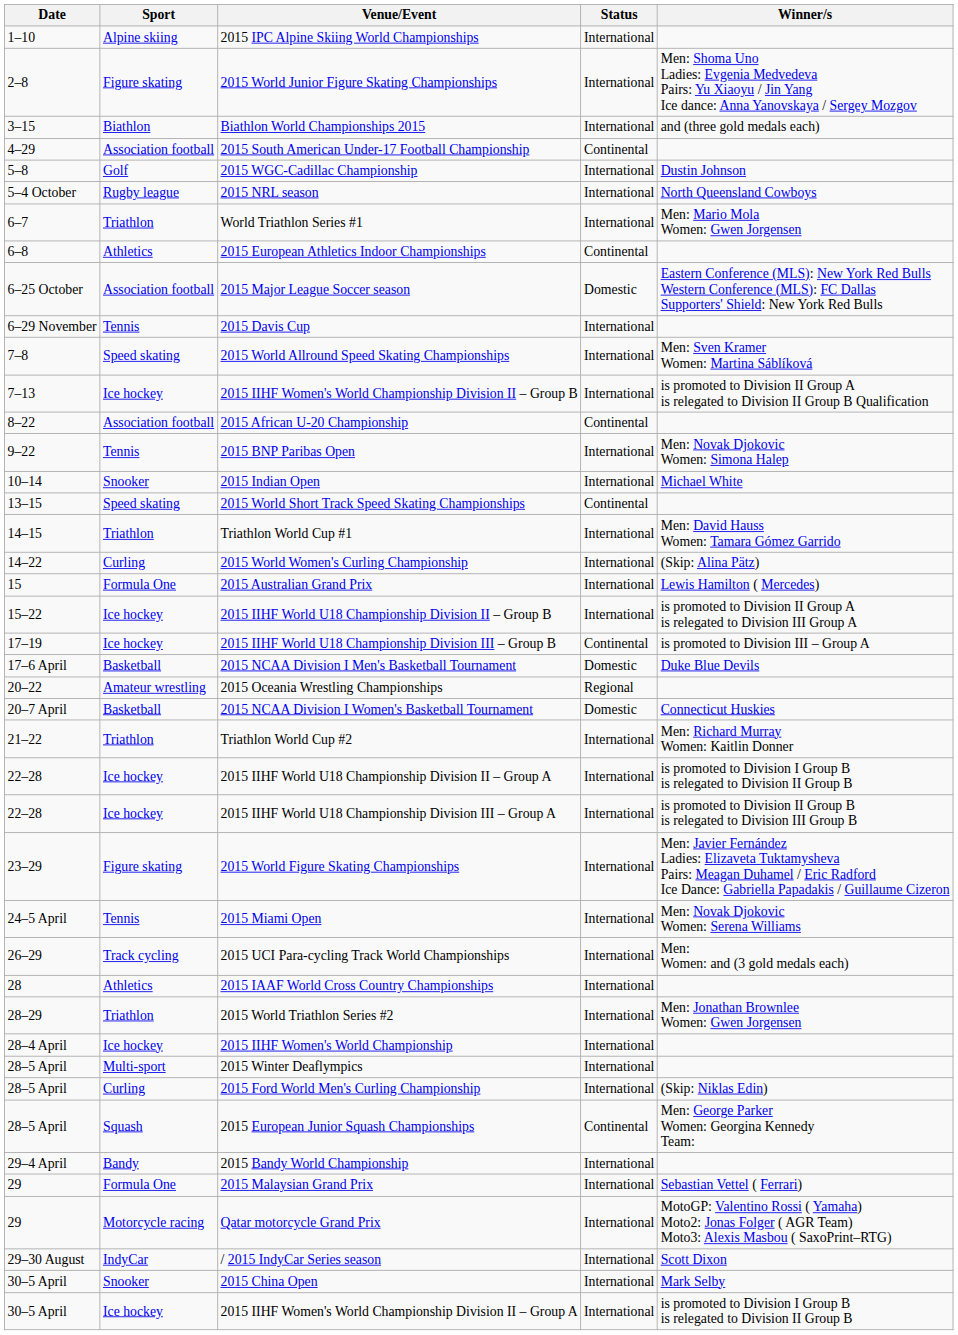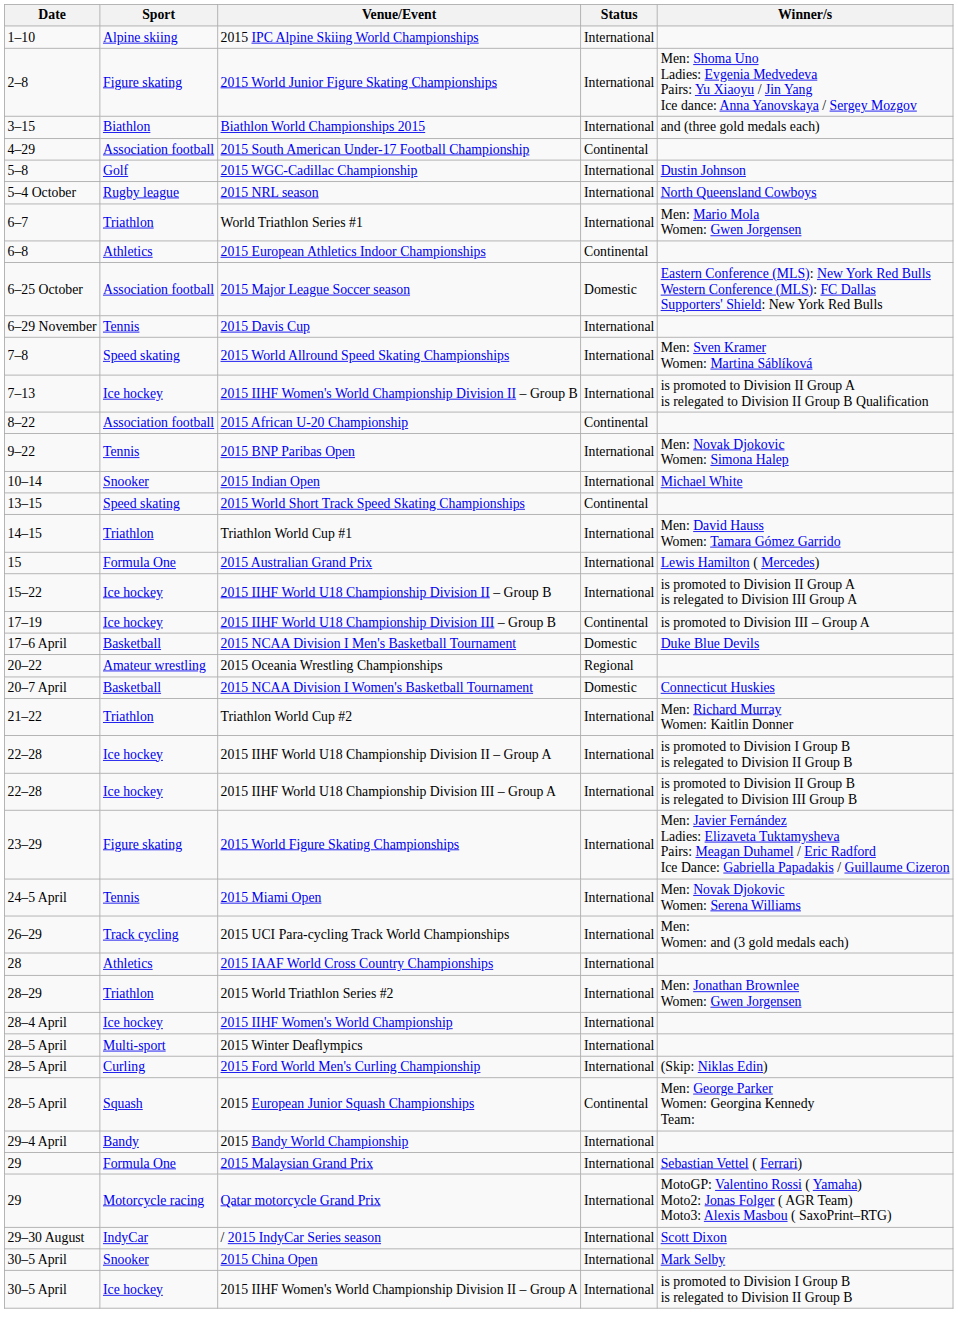 <table class="wikitable sortable">
 <tr>
 <th>Date</th>
 <th>Sport</th>
 <th>Venue/Event</th>
 <th>Status</th>
 <th>Winner/s</th>
 </tr>
 <tr>
 <td>1–10</td>
 <td><a href='#'>Alpine skiing</a></td>
 <td> 2015 <a href='#'>IPC Alpine Skiing World Championships</a></td>
 <td>International</td>
 <td></td>
 </tr>
 <tr>
 <td>2–8</td>
 <td><a href='#'>Figure skating</a></td>
 <td> <a href='#'>2015 World Junior Figure Skating Championships</a></td>
 <td>International</td>
 <td>Men:  <a href='#'>Shoma Uno</a><br>Ladies:  <a href='#'>Evgenia Medvedeva</a><br>Pairs:  <a href='#'>Yu Xiaoyu</a> / <a href='#'>Jin Yang</a><br>Ice dance:  <a href='#'>Anna Yanovskaya</a> / <a href='#'>Sergey Mozgov</a></td>
 </tr>
 <tr>
 <td>3–15</td>
 <td><a href='#'>Biathlon</a></td>
 <td> <a href='#'>Biathlon World Championships 2015</a></td>
 <td>International</td>
 <td> and  (three gold medals each)</td>
 </tr>
 <tr>
 <td>4–29</td>
 <td><a href='#'>Association football</a></td>
 <td> <a href='#'>2015 South American Under-17 Football Championship</a></td>
 <td>Continental</td>
 <td></td>
 </tr>
 <tr>
 <td>5–8</td>
 <td><a href='#'>Golf</a></td>
 <td> <a href='#'>2015 WGC-Cadillac Championship</a></td>
 <td>International</td>
 <td> <a href='#'>Dustin Johnson</a></td>
 </tr>
 <tr>
 <td>5–4 October</td>
 <td><a href='#'>Rugby league</a></td>
 <td> <a href='#'>2015 NRL season</a></td>
 <td>International</td>
 <td> <a href='#'>North Queensland Cowboys</a></td>
 </tr>
 <tr>
 <td>6–7</td>
 <td><a href='#'>Triathlon</a></td>
 <td> World Triathlon Series #1</td>
 <td>International</td>
 <td>Men:  <a href='#'>Mario Mola</a><br>Women:  <a href='#'>Gwen Jorgensen</a></td>
 </tr>
 <tr>
 <td>6–8</td>
 <td><a href='#'>Athletics</a></td>
 <td> <a href='#'>2015 European Athletics Indoor Championships</a></td>
 <td>Continental</td>
 <td></td>
 </tr>
 <tr>
 <td>6–25 October</td>
 <td><a href='#'>Association football</a></td>
 <td> <a href='#'>2015 Major League Soccer season</a></td>
 <td>Domestic</td>
 <td><a href='#'>Eastern Conference (MLS)</a>:  <a href='#'>New York Red Bulls</a><br><a href='#'>Western Conference (MLS)</a>:  <a href='#'>FC Dallas</a><br><a href='#'>Supporters' Shield</a>: New York Red Bulls</td>
 </tr>
 <tr>
 <td>6–29 November</td>
 <td><a href='#'>Tennis</a></td>
 <td><a href='#'>2015 Davis Cup</a></td>
 <td>International</td>
 <td></td>
 </tr>
 <tr>
 <td>7–8</td>
 <td><a href='#'>Speed skating</a></td>
 <td> <a href='#'>2015 World Allround Speed Skating Championships</a></td>
 <td>International</td>
 <td>Men:  <a href='#'>Sven Kramer</a><br>Women:  <a href='#'>Martina Sáblíková</a></td>
 </tr>
 <tr>
 <td>7–13</td>
 <td><a href='#'>Ice hockey</a></td>
 <td> <a href='#'>2015 IIHF Women's World Championship Division II</a> – Group B</td>
 <td>International</td>
 <td> is promoted to Division II Group A<br> is relegated to Division II Group B Qualification</td>
 </tr>
 <tr>
 <td>8–22</td>
 <td><a href='#'>Association football</a></td>
 <td> <a href='#'>2015 African U-20 Championship</a></td>
 <td>Continental</td>
 <td></td>
 </tr>
 <tr>
 <td>9–22</td>
 <td><a href='#'>Tennis</a></td>
 <td> <a href='#'>2015 BNP Paribas Open</a></td>
 <td>International</td>
 <td>Men:  <a href='#'>Novak Djokovic</a><br>Women:  <a href='#'>Simona Halep</a></td>
 </tr>
 <tr>
 <td>10–14</td>
 <td><a href='#'>Snooker</a></td>
 <td> <a href='#'>2015 Indian Open</a></td>
 <td>International</td>
 <td> <a href='#'>Michael White</a></td>
 </tr>
 <tr>
 <td>13–15</td>
 <td><a href='#'>Speed skating</a></td>
 <td> <a href='#'>2015 World Short Track Speed Skating Championships</a></td>
 <td>Continental</td>
 <td></td>
 </tr>
 <tr>
 <td>14–15</td>
 <td><a href='#'>Triathlon</a></td>
 <td> Triathlon World Cup #1</td>
 <td>International</td>
 <td>Men:  <a href='#'>David Hauss</a><br>Women:  <a href='#'>Tamara Gómez Garrido</a></td>
-</tr>
-<tr>
-<td>14–22</td>
-<td><a href='#'>Curling</a></td>
-<td> <a href='#'>2015 World Women's Curling Championship</a></td>
-<td>International</td>
-<td> (Skip: <a href='#'>Alina Pätz</a>)</td>
 </tr>
 <tr>
 <td>15</td>
 <td><a href='#'>Formula One</a></td>
 <td> <a href='#'>2015 Australian Grand Prix</a></td>
 <td>International</td>
 <td> <a href='#'>Lewis Hamilton</a> ( <a href='#'>Mercedes</a>)</td>
 </tr>
 <tr>
 <td>15–22</td>
 <td><a href='#'>Ice hockey</a></td>
 <td> <a href='#'>2015 IIHF World U18 Championship Division II</a> – Group B</td>
 <td>International</td>
 <td> is promoted to Division II Group A<br> is relegated to Division III Group A</td>
 </tr>
 <tr>
 <td>17–19</td>
 <td><a href='#'>Ice hockey</a></td>
 <td> <a href='#'>2015 IIHF World U18 Championship Division III</a> – Group B</td>
 <td>Continental</td>
 <td> is promoted to Division III – Group A</td>
 </tr>
 <tr>
 <td>17–6 April</td>
 <td><a href='#'>Basketball</a></td>
 <td> <a href='#'>2015 NCAA Division I Men's Basketball Tournament</a></td>
 <td>Domestic</td>
 <td> <a href='#'>Duke Blue Devils</a></td>
 </tr>
 <tr>
 <td>20–22</td>
 <td><a href='#'>Amateur wrestling</a></td>
 <td> 2015 Oceania Wrestling Championships</td>
 <td>Regional</td>
 <td></td>
 </tr>
 <tr>
 <td>20–7 April</td>
 <td><a href='#'>Basketball</a></td>
 <td> <a href='#'>2015 NCAA Division I Women's Basketball Tournament</a></td>
 <td>Domestic</td>
 <td> <a href='#'>Connecticut Huskies</a></td>
 </tr>
 <tr>
 <td>21–22</td>
 <td><a href='#'>Triathlon</a></td>
 <td> Triathlon World Cup #2</td>
 <td>International</td>
 <td>Men:  <a href='#'>Richard Murray</a><br>Women:  Kaitlin Donner</td>
 </tr>
 <tr>
 <td>22–28</td>
 <td><a href='#'>Ice hockey</a></td>
 <td> 2015 IIHF World U18 Championship Division II – Group A</td>
 <td>International</td>
 <td> is promoted to Division I Group B<br> is relegated to Division II Group B</td>
 </tr>
 <tr>
 <td>22–28</td>
 <td><a href='#'>Ice hockey</a></td>
 <td> 2015 IIHF World U18 Championship Division III – Group A</td>
 <td>International</td>
 <td> is promoted to Division II Group B<br> is relegated to Division III Group B</td>
 </tr>
 <tr>
 <td>23–29</td>
 <td><a href='#'>Figure skating</a></td>
 <td> <a href='#'>2015 World Figure Skating Championships</a></td>
 <td>International</td>
 <td>Men:  <a href='#'>Javier Fernández</a><br>Ladies:  <a href='#'>Elizaveta Tuktamysheva</a><br>Pairs:  <a href='#'>Meagan Duhamel</a> / <a href='#'>Eric Radford</a><br>Ice Dance:  <a href='#'>Gabriella Papadakis</a> / <a href='#'>Guillaume Cizeron</a></td>
 </tr>
 <tr>
 <td>24–5 April</td>
 <td><a href='#'>Tennis</a></td>
 <td> <a href='#'>2015 Miami Open</a></td>
 <td>International</td>
 <td>Men:  <a href='#'>Novak Djokovic</a><br>Women:  <a href='#'>Serena Williams</a></td>
 </tr>
 <tr>
 <td>26–29</td>
 <td><a href='#'>Track cycling</a></td>
 <td> 2015 UCI Para-cycling Track World Championships</td>
 <td>International</td>
 <td>Men: <br>Women:  and  (3 gold medals each)</td>
 </tr>
 <tr>
 <td>28</td>
 <td><a href='#'>Athletics</a></td>
 <td> <a href='#'>2015 IAAF World Cross Country Championships</a></td>
 <td>International</td>
 <td></td>
 </tr>
 <tr>
 <td>28–29</td>
 <td><a href='#'>Triathlon</a></td>
 <td> 2015 World Triathlon Series #2</td>
 <td>International</td>
 <td>Men:  <a href='#'>Jonathan Brownlee</a><br>Women:  <a href='#'>Gwen Jorgensen</a></td>
 </tr>
 <tr>
 <td>28–4 April</td>
 <td><a href='#'>Ice hockey</a></td>
 <td> <a href='#'>2015 IIHF Women's World Championship</a></td>
 <td>International</td>
 <td></td>
 </tr>
 <tr>
 <td>28–5 April</td>
 <td><a href='#'>Multi-sport</a></td>
 <td> 2015 Winter Deaflympics</td>
 <td>International</td>
 <td></td>
 </tr>
 <tr>
 <td>28–5 April</td>
 <td><a href='#'>Curling</a></td>
 <td> <a href='#'>2015 Ford World Men's Curling Championship</a></td>
 <td>International</td>
 <td> (Skip: <a href='#'>Niklas Edin</a>)</td>
 </tr>
 <tr>
 <td>28–5 April</td>
 <td><a href='#'>Squash</a></td>
 <td> 2015 <a href='#'>European Junior Squash Championships</a></td>
 <td>Continental</td>
 <td>Men:  <a href='#'>George Parker</a><br>Women:  Georgina Kennedy<br>Team: </td>
 </tr>
 <tr>
 <td>29–4 April</td>
 <td><a href='#'>Bandy</a></td>
 <td> 2015 <a href='#'>Bandy World Championship</a></td>
 <td>International</td>
 <td></td>
 </tr>
 <tr>
 <td>29</td>
 <td><a href='#'>Formula One</a></td>
 <td> <a href='#'>2015 Malaysian Grand Prix</a></td>
 <td>International</td>
 <td> <a href='#'>Sebastian Vettel</a> ( <a href='#'>Ferrari</a>)</td>
 </tr>
 <tr>
 <td>29</td>
 <td><a href='#'>Motorcycle racing</a></td>
 <td> <a href='#'>Qatar motorcycle Grand Prix</a></td>
 <td>International</td>
 <td>MotoGP:  <a href='#'>Valentino Rossi</a> ( <a href='#'>Yamaha</a>)<br>Moto2:  <a href='#'>Jonas Folger</a> ( AGR Team)<br>Moto3:  <a href='#'>Alexis Masbou</a> ( SaxoPrint–RTG)</td>
 </tr>
 <tr>
 <td>29–30 August</td>
 <td><a href='#'>IndyCar</a></td>
 <td>/ <a href='#'>2015 IndyCar Series season</a></td>
 <td>International</td>
 <td> <a href='#'>Scott Dixon</a></td>
 </tr>
 <tr>
 <td>30–5 April</td>
 <td><a href='#'>Snooker</a></td>
 <td> <a href='#'>2015 China Open</a></td>
 <td>International</td>
 <td> <a href='#'>Mark Selby</a></td>
 </tr>
 <tr>
 <td>30–5 April</td>
 <td><a href='#'>Ice hockey</a></td>
 <td> 2015 IIHF Women's World Championship Division II – Group A</td>
 <td>International</td>
 <td> is promoted to Division I Group B<br> is relegated to Division II Group B</td>
 </tr>
 </table>
